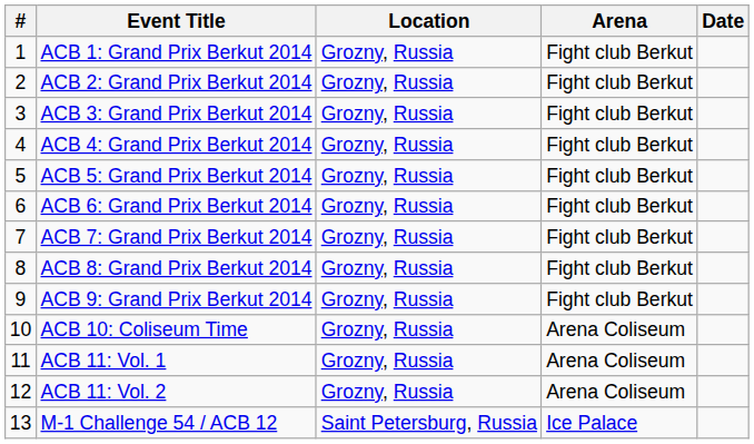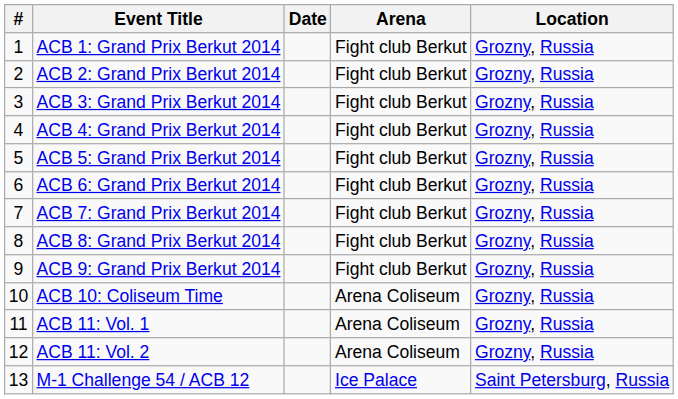 <table class="sortable wikitable" style="font-size: 90%;">
 <tr>
 <th scope="col">#</th>
 <th scope="col">Event Title</th>
+<th scope="col">Date</th>
+<th scope="col">Arena</th>
 <th scope="col">Location</th>
-<th scope="col">Arena</th>
-<th scope="col">Date</th>
 </tr>
 <tr>
 <td align=center>1</td>
 <td><a href='#'>ACB 1: Grand Prix Berkut 2014</a></td>
+<td></td>
+<td>Fight club Berkut</td>
 <td> <a href='#'>Grozny</a>, <a href='#'>Russia</a></td>
-<td>Fight club Berkut</td>
-<td></td>
 </tr>
 <tr>
 <td align=center>2</td>
 <td><a href='#'>ACB 2: Grand Prix Berkut 2014</a></td>
+<td></td>
+<td>Fight club Berkut</td>
 <td> <a href='#'>Grozny</a>, <a href='#'>Russia</a></td>
-<td>Fight club Berkut</td>
-<td></td>
 </tr>
 <tr>
 <td align=center>3</td>
 <td><a href='#'>ACB 3: Grand Prix Berkut 2014</a></td>
+<td></td>
+<td>Fight club Berkut</td>
 <td> <a href='#'>Grozny</a>, <a href='#'>Russia</a></td>
-<td>Fight club Berkut</td>
-<td></td>
 </tr>
 <tr>
 <td align=center>4</td>
 <td><a href='#'>ACB 4: Grand Prix Berkut 2014</a></td>
+<td></td>
+<td>Fight club Berkut</td>
 <td> <a href='#'>Grozny</a>, <a href='#'>Russia</a></td>
-<td>Fight club Berkut</td>
-<td></td>
 </tr>
 <tr>
 <td align=center>5</td>
 <td><a href='#'>ACB 5: Grand Prix Berkut 2014</a></td>
+<td></td>
+<td>Fight club Berkut</td>
 <td> <a href='#'>Grozny</a>, <a href='#'>Russia</a></td>
-<td>Fight club Berkut</td>
-<td></td>
 </tr>
 <tr>
 <td align=center>6</td>
 <td><a href='#'>ACB 6: Grand Prix Berkut 2014</a></td>
+<td></td>
+<td>Fight club Berkut</td>
 <td> <a href='#'>Grozny</a>, <a href='#'>Russia</a></td>
-<td>Fight club Berkut</td>
-<td></td>
 </tr>
 <tr>
 <td align=center>7</td>
 <td><a href='#'>ACB 7: Grand Prix Berkut 2014</a></td>
+<td></td>
+<td>Fight club Berkut</td>
 <td> <a href='#'>Grozny</a>, <a href='#'>Russia</a></td>
-<td>Fight club Berkut</td>
-<td></td>
 </tr>
 <tr>
 <td align=center>8</td>
 <td><a href='#'>ACB 8: Grand Prix Berkut 2014</a></td>
+<td></td>
+<td>Fight club Berkut</td>
 <td> <a href='#'>Grozny</a>, <a href='#'>Russia</a></td>
-<td>Fight club Berkut</td>
-<td></td>
 </tr>
 <tr>
 <td align=center>9</td>
 <td><a href='#'>ACB 9: Grand Prix Berkut 2014</a></td>
+<td></td>
+<td>Fight club Berkut</td>
 <td> <a href='#'>Grozny</a>, <a href='#'>Russia</a></td>
-<td>Fight club Berkut</td>
-<td></td>
 </tr>
 <tr>
 <td align=center>10</td>
 <td><a href='#'>ACB 10: Coliseum Time</a></td>
+<td></td>
+<td>Arena Coliseum</td>
 <td> <a href='#'>Grozny</a>, <a href='#'>Russia</a></td>
-<td>Arena Coliseum</td>
-<td></td>
 </tr>
 <tr>
 <td align=center>11</td>
 <td><a href='#'>ACB 11: Vol. 1</a></td>
+<td></td>
+<td>Arena Coliseum</td>
 <td> <a href='#'>Grozny</a>, <a href='#'>Russia</a></td>
-<td>Arena Coliseum</td>
-<td></td>
 </tr>
 <tr>
 <td align=center>12</td>
 <td><a href='#'>ACB 11: Vol. 2</a></td>
+<td></td>
+<td>Arena Coliseum</td>
 <td> <a href='#'>Grozny</a>, <a href='#'>Russia</a></td>
-<td>Arena Coliseum</td>
-<td></td>
 </tr>
 <tr>
 <td align=center>13</td>
 <td><a href='#'>M-1 Challenge 54 / ACB 12</a></td>
+<td></td>
+<td><a href='#'>Ice Palace</a></td>
 <td> <a href='#'>Saint Petersburg</a>, <a href='#'>Russia</a></td>
-<td><a href='#'>Ice Palace</a></td>
-<td></td>
 </tr>
 </table>
